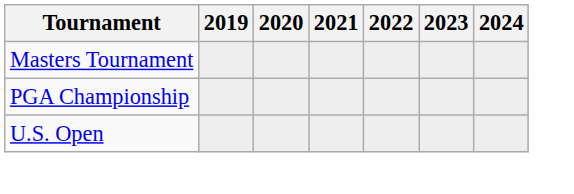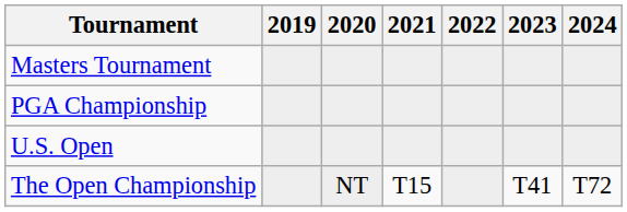 <table class="wikitable" style="font-size:95%;text-align:center;">
 <tr>
 <th>Tournament</th>
 <th>2019</th>
 <th>2020</th>
 <th>2021</th>
 <th>2022</th>
 <th>2023</th>
 <th>2024</th>
 </tr>
 <tr>
 <td align=left><a href='#'>Masters Tournament</a></td>
 <td style="background:#eeeeee;"></td>
 <td style="background:#eeeeee;"></td>
 <td style="background:#eeeeee;"></td>
 <td style="background:#eeeeee;"></td>
 <td style="background:#eeeeee;"></td>
 <td style="background:#eeeeee;"></td>
 </tr>
 <tr>
 <td align=left><a href='#'>PGA Championship</a></td>
 <td style="background:#eeeeee;"></td>
 <td style="background:#eeeeee;"></td>
 <td style="background:#eeeeee;"></td>
 <td style="background:#eeeeee;"></td>
 <td style="background:#eeeeee;"></td>
 <td style="background:#eeeeee;"></td>
 </tr>
 <tr>
 <td align=left><a href='#'>U.S. Open</a></td>
 <td style="background:#eeeeee;"></td>
 <td style="background:#eeeeee;"></td>
 <td style="background:#eeeeee;"></td>
 <td style="background:#eeeeee;"></td>
 <td style="background:#eeeeee;"></td>
 <td style="background:#eeeeee;"></td>
 </tr>
+<tr>
+<td align=left><a href='#'>The Open Championship</a></td>
+<td style="background:#eeeeee;"></td>
+<td style="background:#eeeeee;">NT</td>
+<td>T15</td>
+<td style="background:#eeeeee;"></td>
+<td>T41</td>
+<td>T72</td>
+</tr>
 </table>
